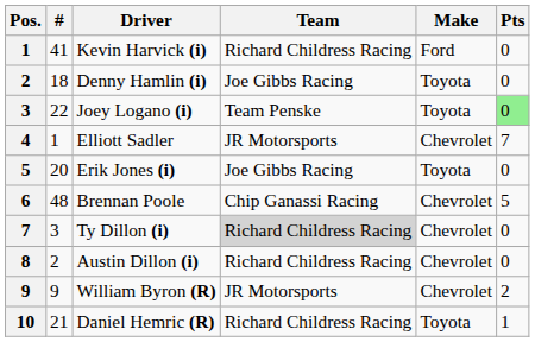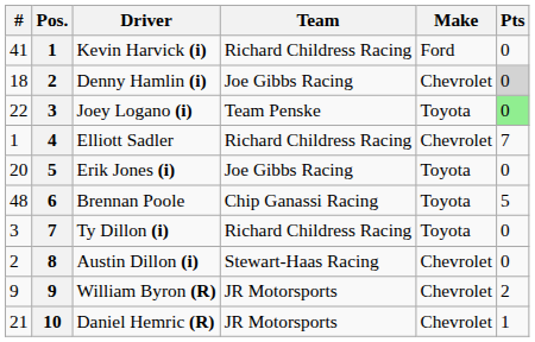 <table class="wikitable" style="font-size:95%">
 <tr>
+<th>#</th>
 <th>Pos.</th>
-<th>#</th>
 <th>Driver</th>
 <th>Team</th>
 <th>Make</th>
 <th>Pts</th>
 </tr>
 <tr>
+<td>41</td>
 <th>1</th>
-<td>41</td>
 <td>Kevin Harvick <strong>(i)</strong></td>
 <td>Richard Childress Racing</td>
 <td>Ford</td>
 <td>0</td>
 </tr>
 <tr>
+<td>18</td>
 <th>2</th>
-<td>18</td>
 <td>Denny Hamlin <strong>(i)</strong></td>
 <td>Joe Gibbs Racing</td>
-<td>Toyota</td>
-<td>0</td>
+<td>Chevrolet</td>
+<td style="background: lightgrey;">0</td>
 </tr>
 <tr>
+<td>22</td>
 <th>3</th>
-<td>22</td>
 <td>Joey Logano <strong>(i)</strong></td>
 <td>Team Penske</td>
 <td>Toyota</td>
 <td style="background: lightgreen;">0</td>
 </tr>
 <tr>
+<td>1</td>
 <th>4</th>
-<td>1</td>
 <td>Elliott Sadler</td>
-<td>JR Motorsports</td>
+<td>Richard Childress Racing</td>
 <td>Chevrolet</td>
 <td>7</td>
 </tr>
 <tr>
+<td>20</td>
 <th>5</th>
-<td>20</td>
 <td>Erik Jones <strong>(i)</strong></td>
 <td>Joe Gibbs Racing</td>
 <td>Toyota</td>
 <td>0</td>
 </tr>
 <tr>
+<td>48</td>
 <th>6</th>
-<td>48</td>
 <td>Brennan Poole</td>
 <td>Chip Ganassi Racing</td>
-<td>Chevrolet</td>
+<td>Toyota</td>
 <td>5</td>
 </tr>
 <tr>
+<td>3</td>
 <th>7</th>
-<td>3</td>
 <td>Ty Dillon <strong>(i)</strong></td>
-<td style="background: lightgrey;">Richard Childress Racing</td>
+<td>Richard Childress Racing</td>
+<td>Toyota</td>
+<td>0</td>
+</tr>
+<tr>
+<td>2</td>
+<th>8</th>
+<td>Austin Dillon <strong>(i)</strong></td>
+<td>Stewart-Haas Racing</td>
 <td>Chevrolet</td>
 <td>0</td>
 </tr>
 <tr>
-<th>8</th>
-<td>2</td>
-<td>Austin Dillon <strong>(i)</strong></td>
-<td>Richard Childress Racing</td>
-<td>Chevrolet</td>
-<td>0</td>
-</tr>
-<tr>
+<td>9</td>
 <th>9</th>
-<td>9</td>
 <td>William Byron <strong>(R)</strong></td>
 <td>JR Motorsports</td>
 <td>Chevrolet</td>
 <td>2</td>
 </tr>
 <tr>
+<td>21</td>
 <th>10</th>
-<td>21</td>
 <td>Daniel Hemric <strong>(R)</strong></td>
-<td>Richard Childress Racing</td>
-<td>Toyota</td>
+<td>JR Motorsports</td>
+<td>Chevrolet</td>
 <td>1</td>
 </tr>
 </table>
